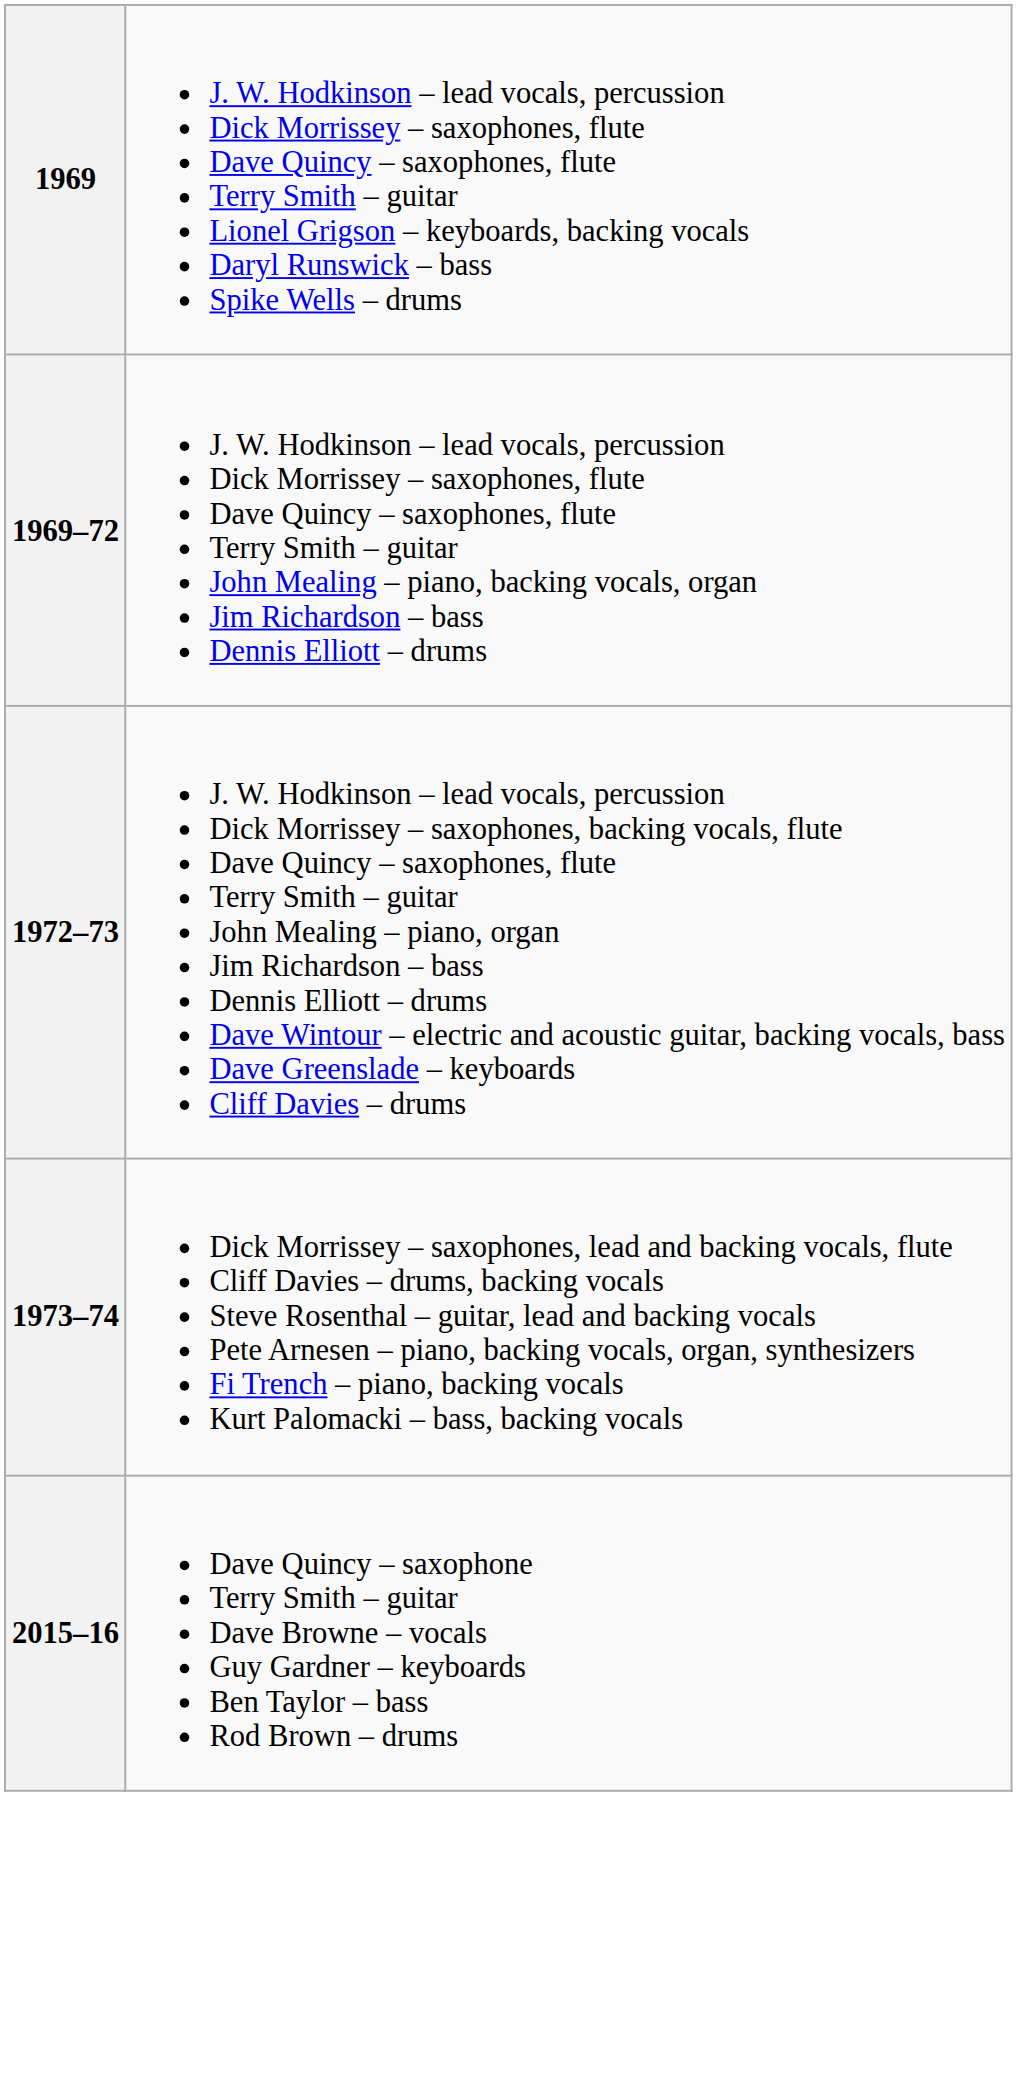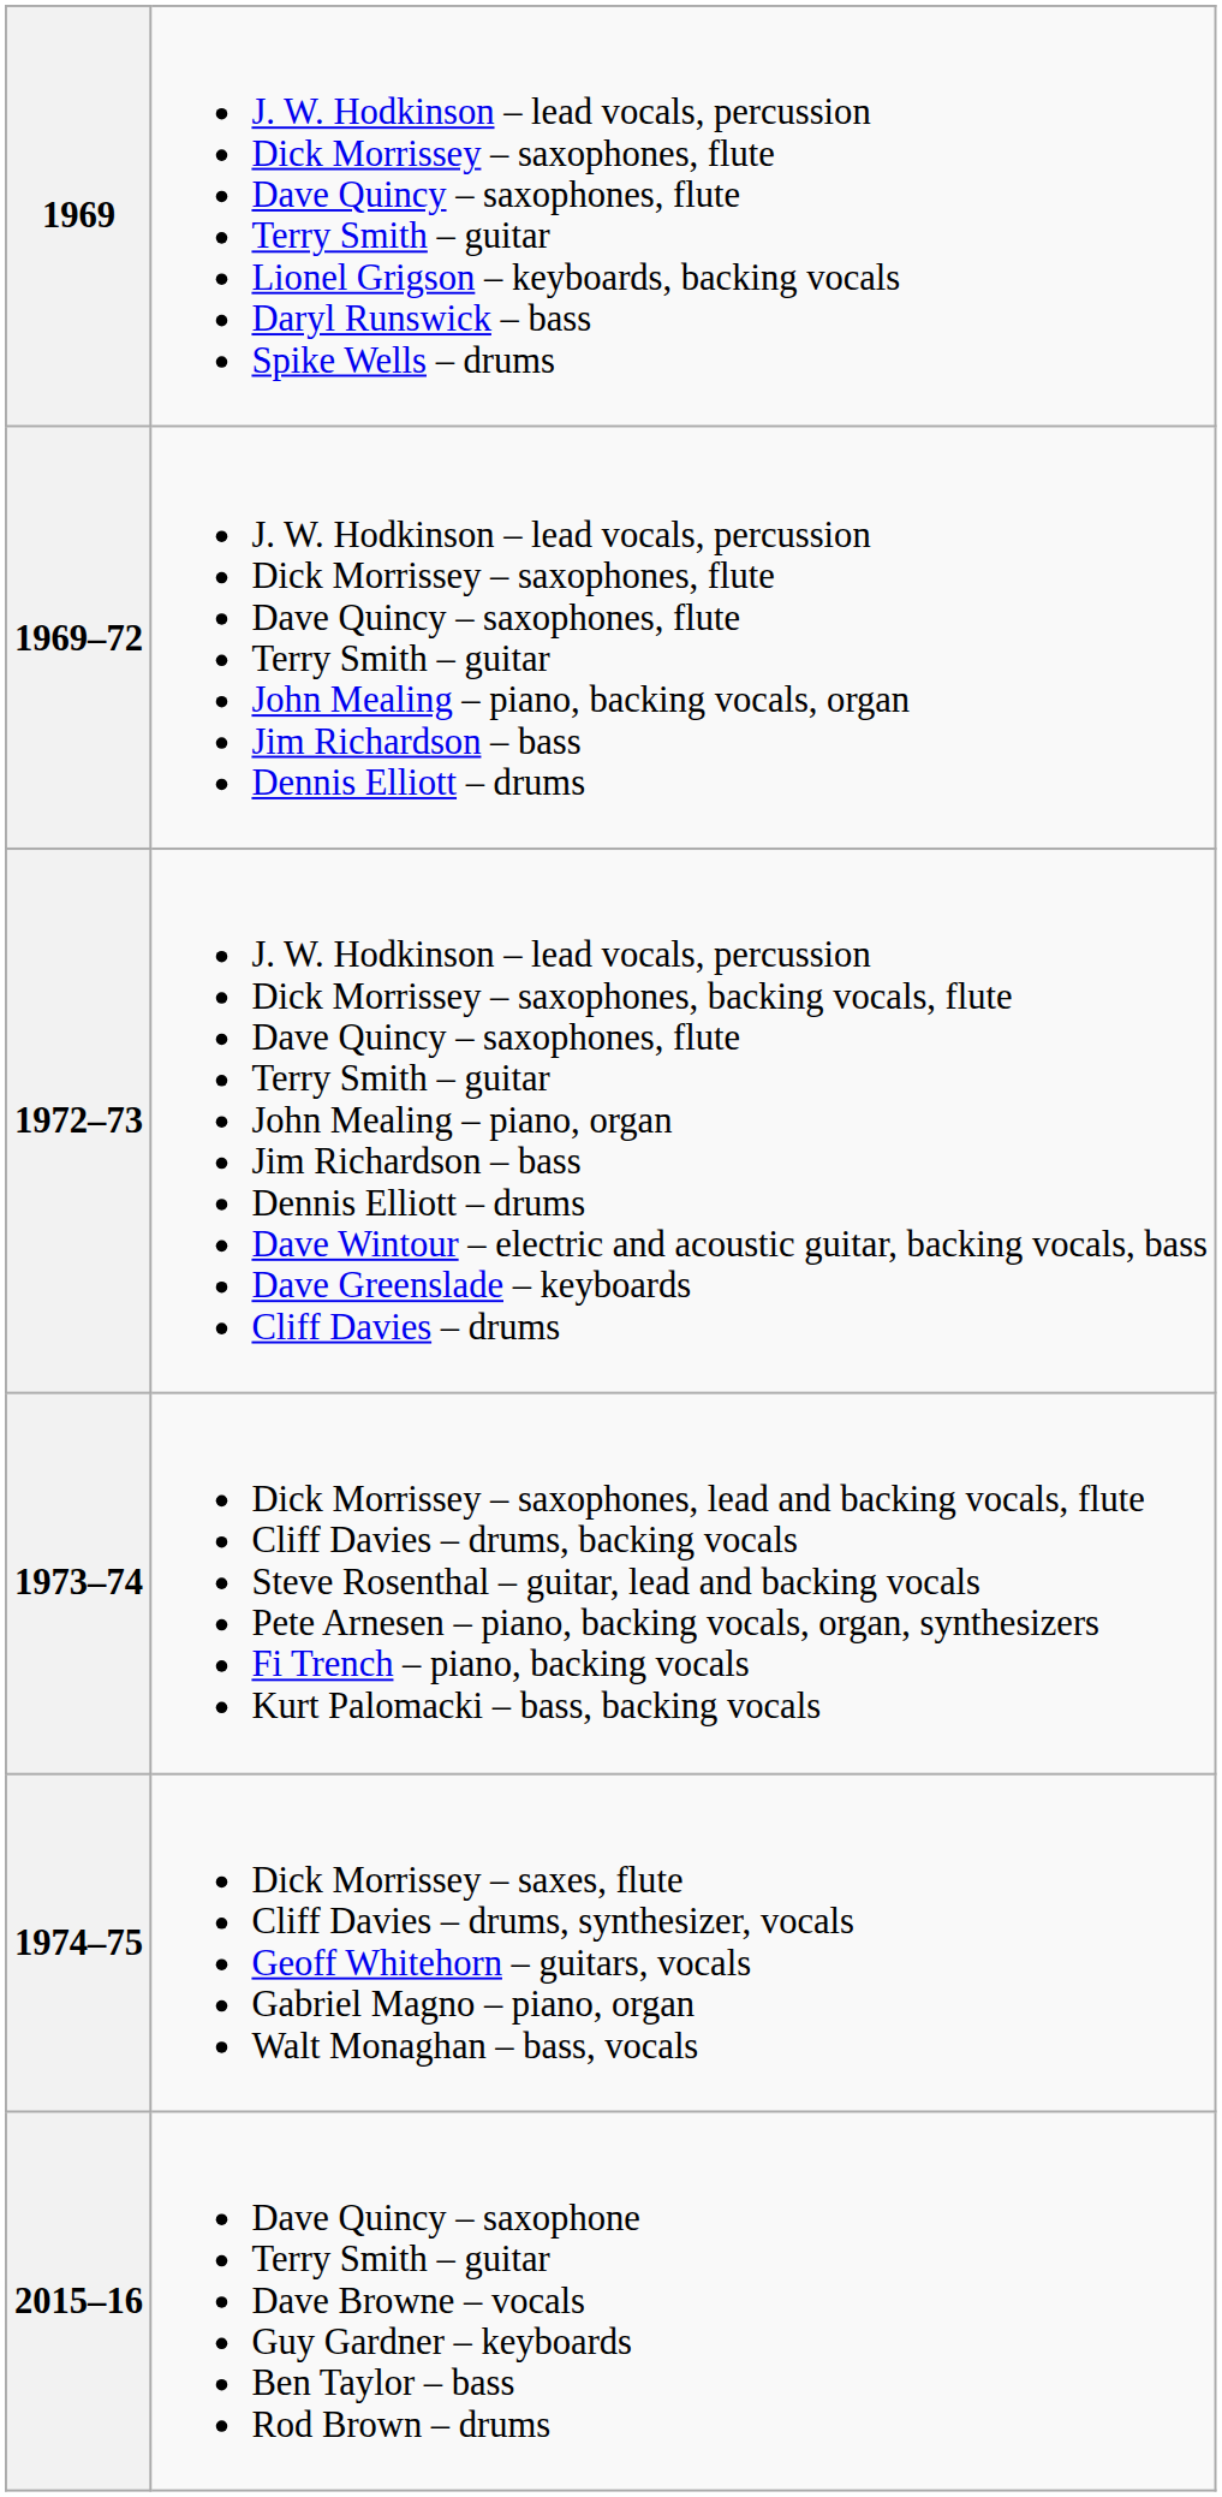 <table class="wikitable">
 <tr>
 <th>1969</th>
 <td><br><ul><li><a href='#'>J. W. Hodkinson</a> – lead vocals, percussion</li><li><a href='#'>Dick Morrissey</a> – saxophones, flute</li><li><a href='#'>Dave Quincy</a> – saxophones, flute</li><li><a href='#'>Terry Smith</a> – guitar</li><li><a href='#'>Lionel Grigson</a> – keyboards, backing vocals</li><li><a href='#'>Daryl Runswick</a> – bass</li><li><a href='#'>Spike Wells</a> – drums</li></ul></td>
 </tr>
 <tr>
 <th>1969–72</th>
 <td><br><ul><li>J. W. Hodkinson – lead vocals, percussion</li><li>Dick Morrissey – saxophones, flute</li><li>Dave Quincy – saxophones, flute</li><li>Terry Smith – guitar</li><li><a href='#'>John Mealing</a> – piano, backing vocals, organ</li><li><a href='#'>Jim Richardson</a> – bass</li><li><a href='#'>Dennis Elliott</a> – drums</li></ul></td>
 </tr>
 <tr>
 <th>1972–73</th>
 <td><br><ul><li>J. W. Hodkinson – lead vocals, percussion</li><li>Dick Morrissey – saxophones, backing vocals, flute</li><li>Dave Quincy – saxophones, flute</li><li>Terry Smith – guitar</li><li>John Mealing – piano, organ</li><li>Jim Richardson – bass</li><li>Dennis Elliott – drums</li><li><a href='#'>Dave Wintour</a> – electric and acoustic guitar, backing vocals, bass</li><li><a href='#'>Dave Greenslade</a> – keyboards</li><li><a href='#'>Cliff Davies</a> – drums</li></ul></td>
 </tr>
 <tr>
 <th>1973–74</th>
 <td><br><ul><li>Dick Morrissey – saxophones, lead and backing vocals, flute</li><li>Cliff Davies – drums, backing vocals</li><li>Steve Rosenthal – guitar, lead and backing vocals</li><li>Pete Arnesen – piano, backing vocals, organ, synthesizers</li><li><a href='#'>Fi Trench</a> – piano, backing vocals</li><li>Kurt Palomacki – bass, backing vocals</li></ul></td>
 </tr>
 <tr>
+<th>1974–75</th>
+<td><br><ul><li>Dick Morrissey – saxes, flute</li><li>Cliff Davies – drums, synthesizer, vocals</li><li><a href='#'>Geoff Whitehorn</a> – guitars, vocals</li><li>Gabriel Magno – piano, organ</li><li>Walt Monaghan – bass, vocals</li></ul></td>
+</tr>
+<tr>
 <th>2015–16</th>
 <td><br><ul><li>Dave Quincy – saxophone</li><li>Terry Smith – guitar</li><li>Dave Browne – vocals</li><li>Guy Gardner – keyboards</li><li>Ben Taylor – bass</li><li>Rod Brown – drums</li></ul></td>
 </tr>
 </table>
